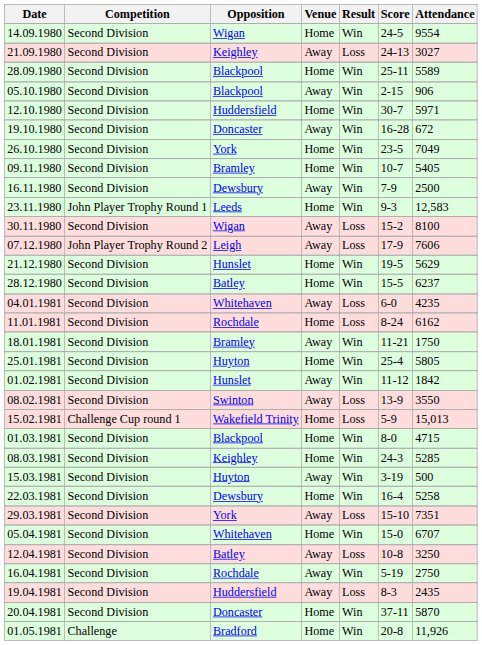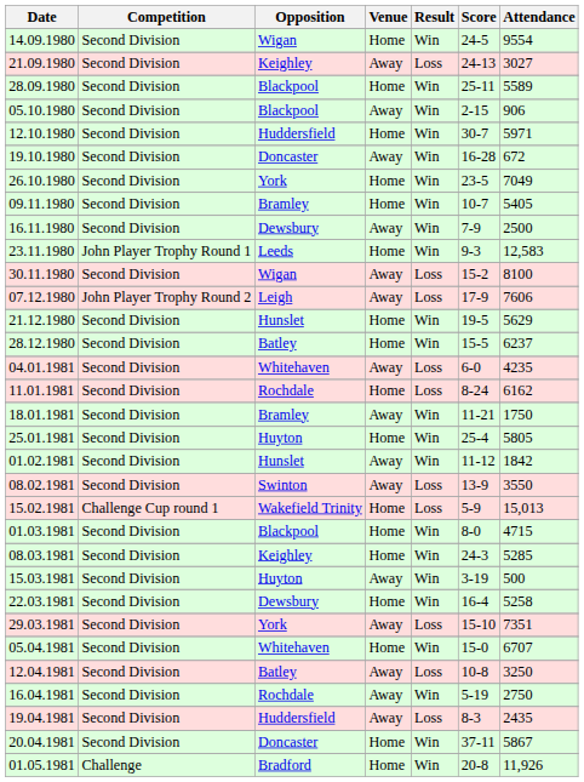 <table class="wikitable sortable">
 <tr>
 <th>Date</th>
 <th>Competition</th>
 <th>Opposition</th>
 <th>Venue</th>
 <th>Result</th>
 <th>Score</th>
 <th>Attendance</th>
 </tr>
 <tr>
 </tr>
 <tr style="background:#ddffdd;" width=20 | >
 <td>14.09.1980</td>
 <td>Second Division</td>
 <td><a href='#'>Wigan</a></td>
 <td>Home</td>
 <td>Win</td>
 <td>24-5</td>
 <td>9554</td>
 </tr>
 <tr>
 </tr>
 <tr style="background:#ffdddd;" width=20 | >
 <td>21.09.1980</td>
 <td>Second Division</td>
 <td><a href='#'>Keighley</a></td>
 <td>Away</td>
 <td>Loss</td>
 <td>24-13</td>
 <td>3027</td>
 </tr>
 <tr>
 </tr>
 <tr style="background:#ddffdd;" width=20 | >
 <td>28.09.1980</td>
 <td>Second Division</td>
 <td><a href='#'>Blackpool</a></td>
 <td>Home</td>
 <td>Win</td>
 <td>25-11</td>
 <td>5589</td>
 </tr>
 <tr>
 </tr>
 <tr style="background:#ddffdd;" width=20 | >
 <td>05.10.1980</td>
 <td>Second Division</td>
 <td><a href='#'>Blackpool</a></td>
 <td>Away</td>
 <td>Win</td>
 <td>2-15</td>
 <td>906</td>
 </tr>
 <tr>
 </tr>
 <tr style="background:#ddffdd;" width=20 | >
 <td>12.10.1980</td>
 <td>Second Division</td>
 <td><a href='#'>Huddersfield</a></td>
 <td>Home</td>
 <td>Win</td>
 <td>30-7</td>
 <td>5971</td>
 </tr>
 <tr>
 </tr>
 <tr style="background:#ddffdd;" width=20 | >
 <td>19.10.1980</td>
 <td>Second Division</td>
 <td><a href='#'>Doncaster</a></td>
 <td>Away</td>
 <td>Win</td>
 <td>16-28</td>
 <td>672</td>
 </tr>
 <tr>
 </tr>
 <tr style="background:#ddffdd;" width=20 | >
 <td>26.10.1980</td>
 <td>Second Division</td>
 <td><a href='#'>York</a></td>
 <td>Home</td>
 <td>Win</td>
 <td>23-5</td>
 <td>7049</td>
 </tr>
 <tr>
 </tr>
 <tr style="background:#ddffdd;" width=20 | >
 <td>09.11.1980</td>
 <td>Second Division</td>
 <td><a href='#'>Bramley</a></td>
 <td>Home</td>
 <td>Win</td>
 <td>10-7</td>
 <td>5405</td>
 </tr>
 <tr>
 </tr>
 <tr style="background:#ddffdd;" width=20 | >
 <td>16.11.1980</td>
 <td>Second Division</td>
 <td><a href='#'>Dewsbury</a></td>
 <td>Away</td>
 <td>Win</td>
 <td>7-9</td>
 <td>2500</td>
 </tr>
 <tr>
 </tr>
 <tr style="background:#ddffdd;" width=20 | >
 <td>23.11.1980</td>
 <td>John Player Trophy Round 1</td>
 <td><a href='#'>Leeds</a></td>
 <td>Home</td>
 <td>Win</td>
 <td>9-3</td>
 <td>12,583</td>
 </tr>
 <tr>
 </tr>
 <tr style="background:#ffdddd;" width=20 | >
 <td>30.11.1980</td>
 <td>Second Division</td>
 <td><a href='#'>Wigan</a></td>
 <td>Away</td>
 <td>Loss</td>
 <td>15-2</td>
 <td>8100</td>
 </tr>
 <tr>
 </tr>
 <tr style="background:#ffdddd;" width=20 | >
 <td>07.12.1980</td>
 <td>John Player Trophy Round 2</td>
 <td><a href='#'>Leigh</a></td>
 <td>Away</td>
 <td>Loss</td>
 <td>17-9</td>
 <td>7606</td>
 </tr>
 <tr>
 </tr>
 <tr style="background:#ddffdd;" width=20 | >
 <td>21.12.1980</td>
 <td>Second Division</td>
 <td><a href='#'>Hunslet</a></td>
 <td>Home</td>
 <td>Win</td>
 <td>19-5</td>
 <td>5629</td>
 </tr>
 <tr>
 </tr>
 <tr style="background:#ddffdd;" width=20 | >
 <td>28.12.1980</td>
 <td>Second Division</td>
 <td><a href='#'>Batley</a></td>
 <td>Home</td>
 <td>Win</td>
 <td>15-5</td>
 <td>6237</td>
 </tr>
 <tr>
 </tr>
 <tr style="background:#ffdddd;" width=20 | >
 <td>04.01.1981</td>
 <td>Second Division</td>
 <td><a href='#'>Whitehaven</a></td>
 <td>Away</td>
 <td>Loss</td>
 <td>6-0</td>
 <td>4235</td>
 </tr>
 <tr>
 </tr>
 <tr style="background:#ffdddd;" width=20 | >
 <td>11.01.1981</td>
 <td>Second Division</td>
 <td><a href='#'>Rochdale</a></td>
 <td>Home</td>
 <td>Loss</td>
 <td>8-24</td>
 <td>6162</td>
 </tr>
 <tr>
 </tr>
 <tr style="background:#ddffdd;" width=20 | >
 <td>18.01.1981</td>
 <td>Second Division</td>
 <td><a href='#'>Bramley</a></td>
 <td>Away</td>
 <td>Win</td>
 <td>11-21</td>
 <td>1750</td>
 </tr>
 <tr>
 </tr>
 <tr style="background:#ddffdd;" width=20 | >
 <td>25.01.1981</td>
 <td>Second Division</td>
 <td><a href='#'>Huyton</a></td>
 <td>Home</td>
 <td>Win</td>
 <td>25-4</td>
 <td>5805</td>
 </tr>
 <tr>
 </tr>
 <tr style="background:#ddffdd;" width=20 | >
 <td>01.02.1981</td>
 <td>Second Division</td>
 <td><a href='#'>Hunslet</a></td>
 <td>Away</td>
 <td>Win</td>
 <td>11-12</td>
 <td>1842</td>
 </tr>
 <tr>
 </tr>
 <tr style="background:#ffdddd;" width=20 | >
 <td>08.02.1981</td>
 <td>Second Division</td>
 <td><a href='#'>Swinton</a></td>
 <td>Away</td>
 <td>Loss</td>
 <td>13-9</td>
 <td>3550</td>
 </tr>
 <tr>
 </tr>
 <tr style="background:#ffdddd;" width=20 | >
 <td>15.02.1981</td>
 <td>Challenge Cup round 1</td>
 <td><a href='#'>Wakefield Trinity</a></td>
 <td>Home</td>
 <td>Loss</td>
 <td>5-9</td>
 <td>15,013</td>
 </tr>
 <tr>
 </tr>
 <tr style="background:#ddffdd;" width=20 | >
 <td>01.03.1981</td>
 <td>Second Division</td>
 <td><a href='#'>Blackpool</a></td>
 <td>Home</td>
 <td>Win</td>
 <td>8-0</td>
 <td>4715</td>
 </tr>
 <tr>
 </tr>
 <tr style="background:#ddffdd;" width=20 | >
 <td>08.03.1981</td>
 <td>Second Division</td>
 <td><a href='#'>Keighley</a></td>
 <td>Home</td>
 <td>Win</td>
 <td>24-3</td>
 <td>5285</td>
 </tr>
 <tr>
 </tr>
 <tr style="background:#ddffdd;" width=20 | >
 <td>15.03.1981</td>
 <td>Second Division</td>
 <td><a href='#'>Huyton</a></td>
 <td>Away</td>
 <td>Win</td>
 <td>3-19</td>
 <td>500</td>
 </tr>
 <tr>
 </tr>
 <tr style="background:#ddffdd;" width=20 | >
 <td>22.03.1981</td>
 <td>Second Division</td>
 <td><a href='#'>Dewsbury</a></td>
 <td>Home</td>
 <td>Win</td>
 <td>16-4</td>
 <td>5258</td>
 </tr>
 <tr>
 </tr>
 <tr style="background:#ffdddd;" width=20 | >
 <td>29.03.1981</td>
 <td>Second Division</td>
 <td><a href='#'>York</a></td>
 <td>Away</td>
 <td>Loss</td>
 <td>15-10</td>
 <td>7351</td>
 </tr>
 <tr>
 </tr>
 <tr style="background:#ddffdd;" width=20 | >
 <td>05.04.1981</td>
 <td>Second Division</td>
 <td><a href='#'>Whitehaven</a></td>
 <td>Home</td>
 <td>Win</td>
 <td>15-0</td>
 <td>6707</td>
 </tr>
 <tr>
 </tr>
 <tr style="background:#ffdddd;" width=20 | >
 <td>12.04.1981</td>
 <td>Second Division</td>
 <td><a href='#'>Batley</a></td>
 <td>Away</td>
 <td>Loss</td>
 <td>10-8</td>
 <td>3250</td>
 </tr>
 <tr>
 </tr>
 <tr style="background:#ddffdd;" width=20 | >
 <td>16.04.1981</td>
 <td>Second Division</td>
 <td><a href='#'>Rochdale</a></td>
 <td>Away</td>
 <td>Win</td>
 <td>5-19</td>
 <td>2750</td>
 </tr>
 <tr>
 </tr>
 <tr style="background:#ffdddd;" width=20 | >
 <td>19.04.1981</td>
 <td>Second Division</td>
 <td><a href='#'>Huddersfield</a></td>
 <td>Away</td>
 <td>Loss</td>
 <td>8-3</td>
 <td>2435</td>
 </tr>
 <tr>
 </tr>
 <tr style="background:#ddffdd;" width=20 | >
 <td>20.04.1981</td>
 <td>Second Division</td>
 <td><a href='#'>Doncaster</a></td>
 <td>Home</td>
 <td>Win</td>
 <td>37-11</td>
-<td>5870</td>
+<td>5867</td>
 </tr>
 <tr>
 </tr>
 <tr style="background:#ddffdd;" width=20 | >
 <td>01.05.1981</td>
 <td>Challenge</td>
 <td><a href='#'>Bradford</a></td>
 <td>Home</td>
 <td>Win</td>
 <td>20-8</td>
 <td>11,926</td>
 </tr>
 </table>
